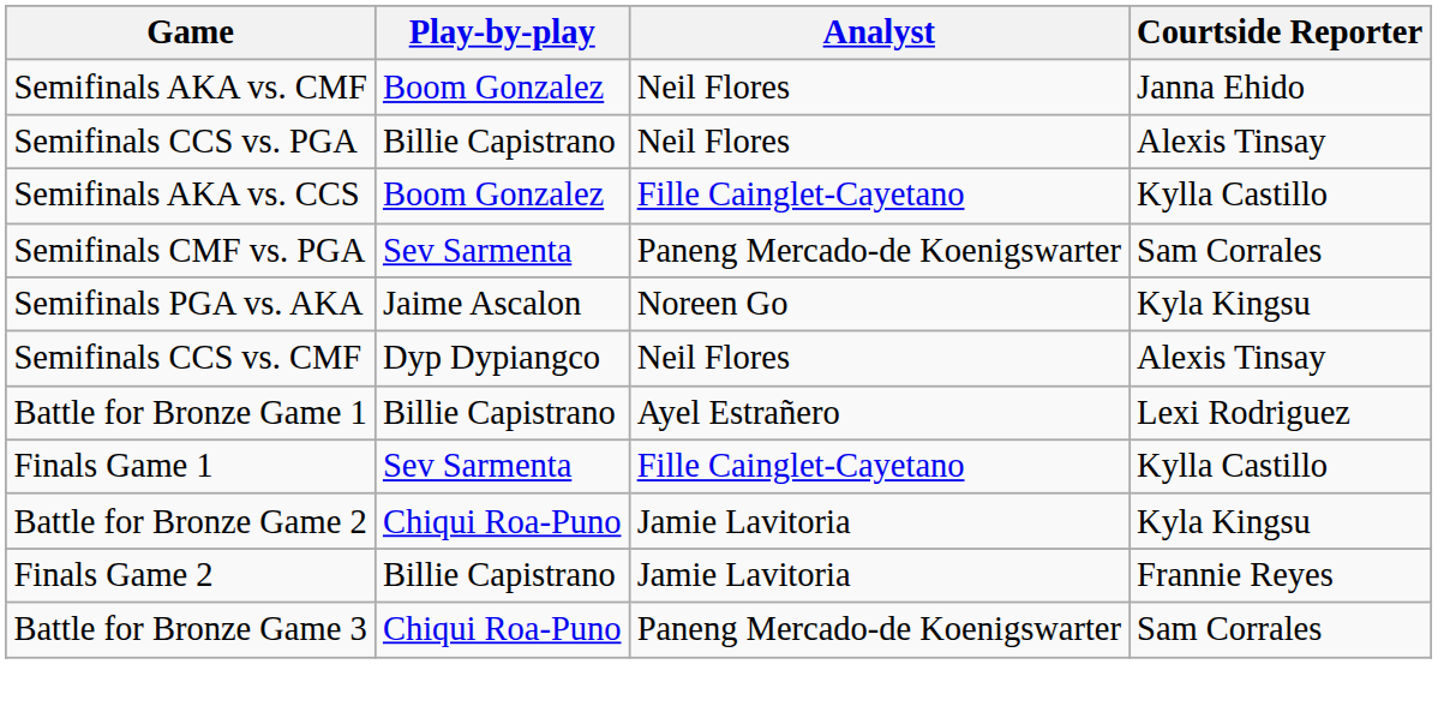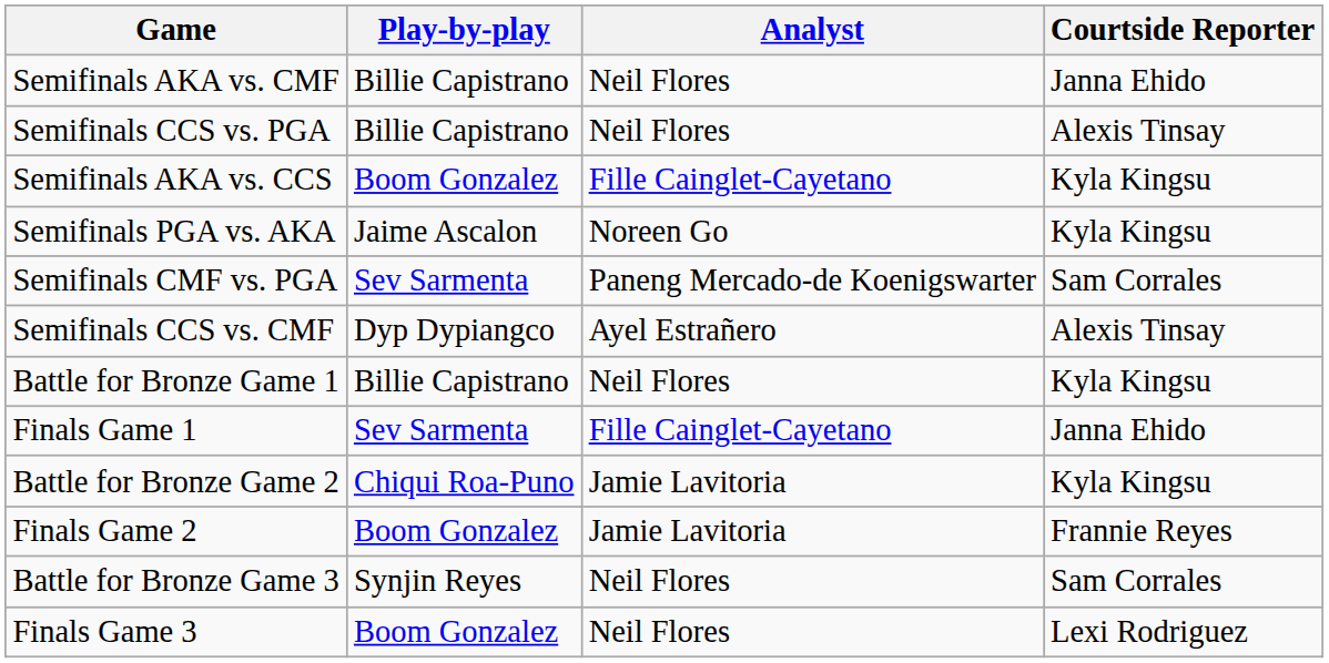 <table class=wikitable>
 <tr>
 <th>Game</th>
 <th><a href='#'>Play-by-play</a></th>
 <th><a href='#'>Analyst</a></th>
 <th>Courtside Reporter</th>
 </tr>
 <tr>
 <td>Semifinals AKA vs. CMF</td>
-<td><a href='#'>Boom Gonzalez</a></td>
+<td>Billie Capistrano</td>
 <td>Neil Flores</td>
 <td>Janna Ehido</td>
 </tr>
 <tr>
 <td>Semifinals CCS vs. PGA</td>
 <td>Billie Capistrano</td>
 <td>Neil Flores</td>
 <td>Alexis Tinsay</td>
 </tr>
 <tr>
 <td>Semifinals AKA vs. CCS</td>
 <td><a href='#'>Boom Gonzalez</a></td>
 <td><a href='#'>Fille Cainglet-Cayetano</a></td>
-<td>Kylla Castillo</td>
+<td>Kyla Kingsu</td>
+</tr>
+<tr>
+<td>Semifinals PGA vs. AKA</td>
+<td>Jaime Ascalon</td>
+<td>Noreen Go</td>
+<td>Kyla Kingsu</td>
 </tr>
 <tr>
 <td>Semifinals CMF vs. PGA</td>
 <td><a href='#'>Sev Sarmenta</a></td>
 <td>Paneng Mercado-de Koenigswarter</td>
 <td>Sam Corrales</td>
 </tr>
 <tr>
-<td>Semifinals PGA vs. AKA</td>
-<td>Jaime Ascalon</td>
-<td>Noreen Go</td>
-<td>Kyla Kingsu</td>
-</tr>
-<tr>
 <td>Semifinals CCS vs. CMF</td>
 <td>Dyp Dypiangco</td>
-<td>Neil Flores</td>
+<td>Ayel Estrañero</td>
 <td>Alexis Tinsay</td>
 </tr>
 <tr>
 <td>Battle for Bronze Game 1</td>
 <td>Billie Capistrano</td>
-<td>Ayel Estrañero</td>
-<td>Lexi Rodriguez</td>
+<td>Neil Flores</td>
+<td>Kyla Kingsu</td>
 </tr>
 <tr>
 <td>Finals Game 1</td>
 <td><a href='#'>Sev Sarmenta</a></td>
 <td><a href='#'>Fille Cainglet-Cayetano</a></td>
-<td>Kylla Castillo</td>
+<td>Janna Ehido</td>
 </tr>
 <tr>
 <td>Battle for Bronze Game 2</td>
 <td><a href='#'>Chiqui Roa-Puno</a></td>
 <td>Jamie Lavitoria</td>
 <td>Kyla Kingsu</td>
 </tr>
 <tr>
 <td>Finals Game 2</td>
-<td>Billie Capistrano</td>
+<td><a href='#'>Boom Gonzalez</a></td>
 <td>Jamie Lavitoria</td>
 <td>Frannie Reyes</td>
 </tr>
 <tr>
 <td>Battle for Bronze Game 3</td>
-<td><a href='#'>Chiqui Roa-Puno</a></td>
-<td>Paneng Mercado-de Koenigswarter</td>
+<td>Synjin Reyes</td>
+<td>Neil Flores</td>
 <td>Sam Corrales</td>
 </tr>
+<tr>
+<td>Finals Game 3</td>
+<td><a href='#'>Boom Gonzalez</a></td>
+<td>Neil Flores</td>
+<td>Lexi Rodriguez</td>
+</tr>
 </table>
